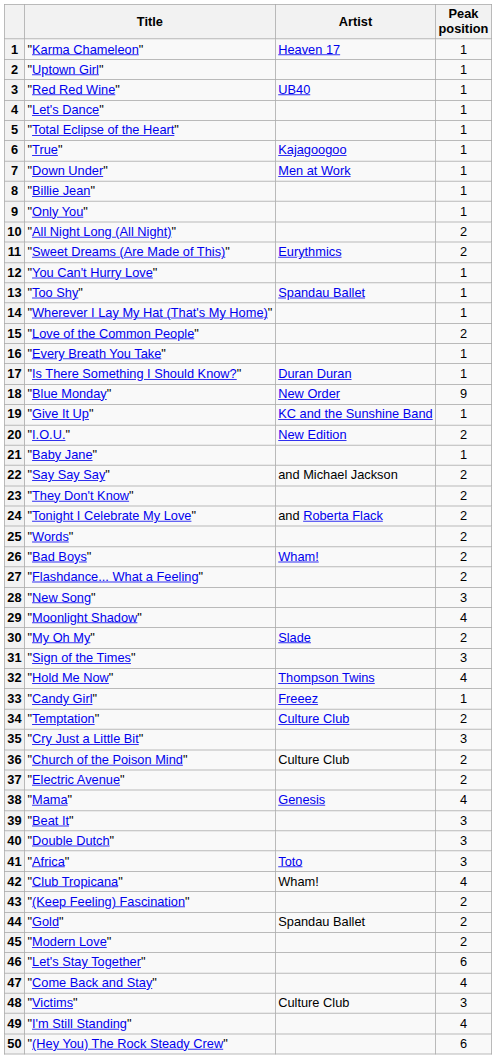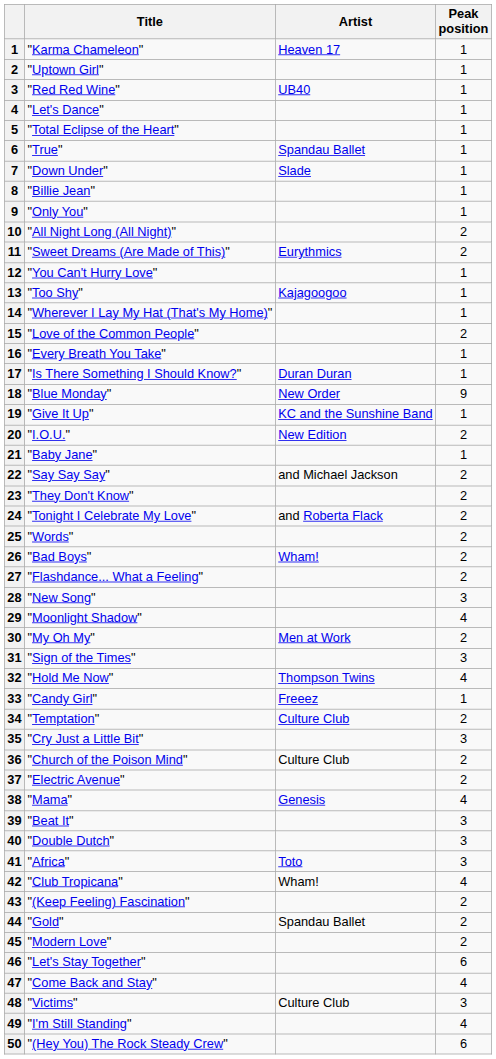 <table class="wikitable sortable plainrowheaders">
 <tr>
 <th scope=col></th>
 <th scope=col>Title</th>
 <th scope=col>Artist</th>
 <th scope=col>Peak<br>position</th>
 </tr>
 <tr>
 <th scope=row style="text-align:center;">1</th>
 <td>"<a href='#'>Karma Chameleon</a>"</td>
 <td><a href='#'>Heaven 17</a></td>
 <td align="center">1</td>
 </tr>
 <tr>
 <th scope=row style="text-align:center;">2</th>
 <td>"<a href='#'>Uptown Girl</a>"</td>
 <td></td>
 <td align="center">1</td>
 </tr>
 <tr>
 <th scope=row style="text-align:center;">3</th>
 <td>"<a href='#'>Red Red Wine</a>"</td>
 <td><a href='#'>UB40</a></td>
 <td align="center">1</td>
 </tr>
 <tr>
 <th scope=row style="text-align:center;">4</th>
 <td>"<a href='#'>Let's Dance</a>"</td>
 <td></td>
 <td align="center">1</td>
 </tr>
 <tr>
 <th scope=row style="text-align:center;">5</th>
 <td>"<a href='#'>Total Eclipse of the Heart</a>"</td>
 <td></td>
 <td align="center">1</td>
 </tr>
 <tr>
 <th scope=row style="text-align:center;">6</th>
 <td>"<a href='#'>True</a>"</td>
-<td><a href='#'>Kajagoogoo</a></td>
+<td><a href='#'>Spandau Ballet</a></td>
 <td align="center">1</td>
 </tr>
 <tr>
 <th scope=row style="text-align:center;">7</th>
 <td>"<a href='#'>Down Under</a>"</td>
-<td><a href='#'>Men at Work</a></td>
+<td><a href='#'>Slade</a></td>
 <td align="center">1</td>
 </tr>
 <tr>
 <th scope=row style="text-align:center;">8</th>
 <td>"<a href='#'>Billie Jean</a>"</td>
 <td></td>
 <td align="center">1</td>
 </tr>
 <tr>
 <th scope=row style="text-align:center;">9</th>
 <td>"<a href='#'>Only You</a>"</td>
 <td></td>
 <td align="center">1</td>
 </tr>
 <tr>
 <th scope=row style="text-align:center;">10</th>
 <td>"<a href='#'>All Night Long (All Night)</a>"</td>
 <td></td>
 <td align="center">2</td>
 </tr>
 <tr>
 <th scope=row style="text-align:center;">11</th>
 <td>"<a href='#'>Sweet Dreams (Are Made of This)</a>"</td>
 <td><a href='#'>Eurythmics</a></td>
 <td align="center">2</td>
 </tr>
 <tr>
 <th scope=row style="text-align:center;">12</th>
 <td>"<a href='#'>You Can't Hurry Love</a>"</td>
 <td></td>
 <td align="center">1</td>
 </tr>
 <tr>
 <th scope=row style="text-align:center;">13</th>
 <td>"<a href='#'>Too Shy</a>"</td>
-<td><a href='#'>Spandau Ballet</a></td>
+<td><a href='#'>Kajagoogoo</a></td>
 <td align="center">1</td>
 </tr>
 <tr>
 <th scope=row style="text-align:center;">14</th>
 <td>"<a href='#'>Wherever I Lay My Hat (That's My Home)</a>"</td>
 <td></td>
 <td align="center">1</td>
 </tr>
 <tr>
 <th scope=row style="text-align:center;">15</th>
 <td>"<a href='#'>Love of the Common People</a>"</td>
 <td></td>
 <td align="center">2</td>
 </tr>
 <tr>
 <th scope=row style="text-align:center;">16</th>
 <td>"<a href='#'>Every Breath You Take</a>"</td>
 <td></td>
 <td align="center">1</td>
 </tr>
 <tr>
 <th scope=row style="text-align:center;">17</th>
 <td>"<a href='#'>Is There Something I Should Know?</a>"</td>
 <td><a href='#'>Duran Duran</a></td>
 <td align="center">1</td>
 </tr>
 <tr>
 <th scope=row style="text-align:center;">18</th>
 <td>"<a href='#'>Blue Monday</a>"</td>
 <td><a href='#'>New Order</a></td>
 <td align="center">9</td>
 </tr>
 <tr>
 <th scope=row style="text-align:center;">19</th>
 <td>"<a href='#'>Give It Up</a>"</td>
 <td><a href='#'>KC and the Sunshine Band</a></td>
 <td align="center">1</td>
 </tr>
 <tr>
 <th scope=row style="text-align:center;">20</th>
 <td>"<a href='#'>I.O.U.</a>"</td>
 <td><a href='#'>New Edition</a></td>
 <td align="center">2</td>
 </tr>
 <tr>
 <th scope=row style="text-align:center;">21</th>
 <td>"<a href='#'>Baby Jane</a>"</td>
 <td></td>
 <td align="center">1</td>
 </tr>
 <tr>
 <th scope=row style="text-align:center;">22</th>
 <td>"<a href='#'>Say Say Say</a>"</td>
 <td> and Michael Jackson</td>
 <td align="center">2</td>
 </tr>
 <tr>
 <th scope=row style="text-align:center;">23</th>
 <td>"<a href='#'>They Don't Know</a>"</td>
 <td></td>
 <td align="center">2</td>
 </tr>
 <tr>
 <th scope=row style="text-align:center;">24</th>
 <td>"<a href='#'>Tonight I Celebrate My Love</a>"</td>
 <td> and <a href='#'>Roberta Flack</a></td>
 <td align="center">2</td>
 </tr>
 <tr>
 <th scope=row style="text-align:center;">25</th>
 <td>"<a href='#'>Words</a>"</td>
 <td></td>
 <td align="center">2</td>
 </tr>
 <tr>
 <th scope=row style="text-align:center;">26</th>
 <td>"<a href='#'>Bad Boys</a>"</td>
 <td><a href='#'>Wham!</a></td>
 <td align="center">2</td>
 </tr>
 <tr>
 <th scope=row style="text-align:center;">27</th>
 <td>"<a href='#'>Flashdance... What a Feeling</a>"</td>
 <td></td>
 <td align="center">2</td>
 </tr>
 <tr>
 <th scope=row style="text-align:center;">28</th>
 <td>"<a href='#'>New Song</a>"</td>
 <td></td>
 <td align="center">3</td>
 </tr>
 <tr>
 <th scope=row style="text-align:center;">29</th>
 <td>"<a href='#'>Moonlight Shadow</a>"</td>
 <td></td>
 <td align="center">4</td>
 </tr>
 <tr>
 <th scope=row style="text-align:center;">30</th>
 <td>"<a href='#'>My Oh My</a>"</td>
-<td><a href='#'>Slade</a></td>
+<td><a href='#'>Men at Work</a></td>
 <td align="center">2</td>
 </tr>
 <tr>
 <th scope=row style="text-align:center;">31</th>
 <td>"<a href='#'>Sign of the Times</a>"</td>
 <td></td>
 <td align="center">3</td>
 </tr>
 <tr>
 <th scope=row style="text-align:center;">32</th>
 <td>"<a href='#'>Hold Me Now</a>"</td>
 <td><a href='#'>Thompson Twins</a></td>
 <td align="center">4</td>
 </tr>
 <tr>
 <th scope=row style="text-align:center;">33</th>
 <td>"<a href='#'>Candy Girl</a>"</td>
 <td><a href='#'>Freeez</a></td>
 <td align="center">1</td>
 </tr>
 <tr>
 <th scope=row style="text-align:center;">34</th>
 <td>"<a href='#'>Temptation</a>"</td>
 <td><a href='#'>Culture Club</a></td>
 <td align="center">2</td>
 </tr>
 <tr>
 <th scope=row style="text-align:center;">35</th>
 <td>"<a href='#'>Cry Just a Little Bit</a>"</td>
 <td></td>
 <td align="center">3</td>
 </tr>
 <tr>
 <th scope=row style="text-align:center;">36</th>
 <td>"<a href='#'>Church of the Poison Mind</a>"</td>
 <td>Culture Club</td>
 <td align="center">2</td>
 </tr>
 <tr>
 <th scope=row style="text-align:center;">37</th>
 <td>"<a href='#'>Electric Avenue</a>"</td>
 <td></td>
 <td align="center">2</td>
 </tr>
 <tr>
 <th scope=row style="text-align:center;">38</th>
 <td>"<a href='#'>Mama</a>"</td>
 <td><a href='#'>Genesis</a></td>
 <td align="center">4</td>
 </tr>
 <tr>
 <th scope=row style="text-align:center;">39</th>
 <td>"<a href='#'>Beat It</a>"</td>
 <td></td>
 <td align="center">3</td>
 </tr>
 <tr>
 <th scope=row style="text-align:center;">40</th>
 <td>"<a href='#'>Double Dutch</a>"</td>
 <td></td>
 <td align="center">3</td>
 </tr>
 <tr>
 <th scope=row style="text-align:center;">41</th>
 <td>"<a href='#'>Africa</a>"</td>
 <td><a href='#'>Toto</a></td>
 <td align="center">3</td>
 </tr>
 <tr>
 <th scope=row style="text-align:center;">42</th>
 <td>"<a href='#'>Club Tropicana</a>"</td>
 <td>Wham!</td>
 <td align="center">4</td>
 </tr>
 <tr>
 <th scope=row style="text-align:center;">43</th>
 <td>"<a href='#'>(Keep Feeling) Fascination</a>"</td>
 <td></td>
 <td align="center">2</td>
 </tr>
 <tr>
 <th scope=row style="text-align:center;">44</th>
 <td>"<a href='#'>Gold</a>"</td>
 <td>Spandau Ballet</td>
 <td align="center">2</td>
 </tr>
 <tr>
 <th scope=row style="text-align:center;">45</th>
 <td>"<a href='#'>Modern Love</a>"</td>
 <td></td>
 <td align="center">2</td>
 </tr>
 <tr>
 <th scope=row style="text-align:center;">46</th>
 <td>"<a href='#'>Let's Stay Together</a>"</td>
 <td></td>
 <td align="center">6</td>
 </tr>
 <tr>
 <th scope=row style="text-align:center;">47</th>
 <td>"<a href='#'>Come Back and Stay</a>"</td>
 <td></td>
 <td align="center">4</td>
 </tr>
 <tr>
 <th scope=row style="text-align:center;">48</th>
 <td>"<a href='#'>Victims</a>"</td>
 <td>Culture Club</td>
 <td align="center">3</td>
 </tr>
 <tr>
 <th scope=row style="text-align:center;">49</th>
 <td>"<a href='#'>I'm Still Standing</a>"</td>
 <td></td>
 <td align="center">4</td>
 </tr>
 <tr>
 <th scope=row style="text-align:center;">50</th>
 <td>"<a href='#'>(Hey You) The Rock Steady Crew</a>"</td>
 <td></td>
 <td align="center">6</td>
 </tr>
 </table>
